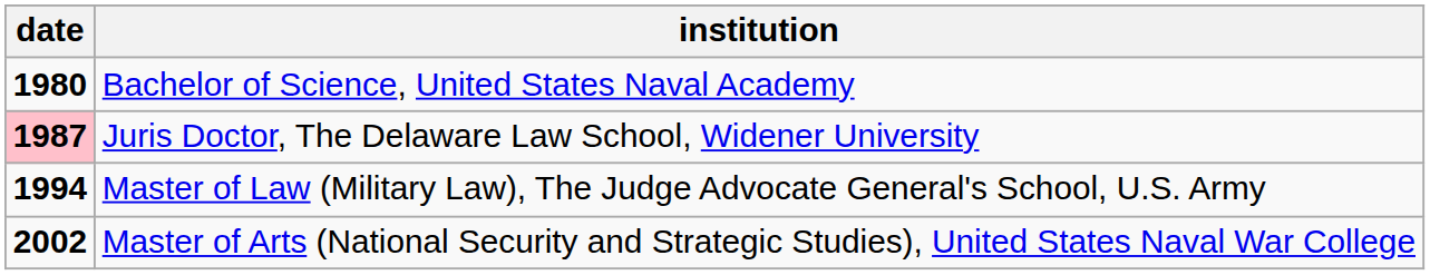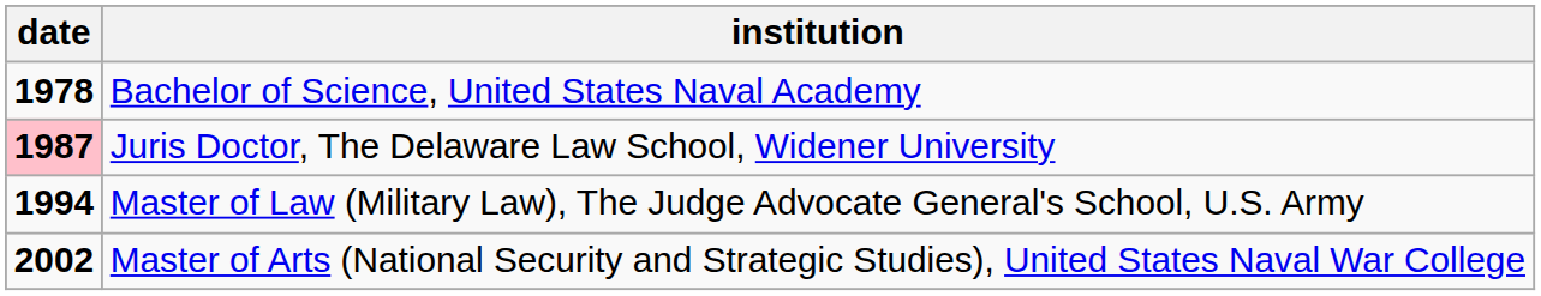 <table class="wikitable">
 <tr>
 <th><strong>date</strong></th>
 <th>institution</th>
 </tr>
 <tr>
-<td><strong>1980</strong></td>
+<td><strong>1978</strong></td>
 <td><a href='#'>Bachelor of Science</a>, <a href='#'>United States Naval Academy</a></td>
 </tr>
 <tr>
 <td style="background: pink;"><strong>1987</strong></td>
 <td><a href='#'>Juris Doctor</a>, The Delaware Law School, <a href='#'>Widener University</a></td>
 </tr>
 <tr>
 <td><strong>1994</strong></td>
 <td><a href='#'>Master of Law</a> (Military Law), The Judge Advocate General's School, U.S. Army</td>
 </tr>
 <tr>
 <td><strong>2002</strong></td>
 <td><a href='#'>Master of Arts</a> (National Security and Strategic Studies), <a href='#'>United States Naval War College</a></td>
 </tr>
 </table>
